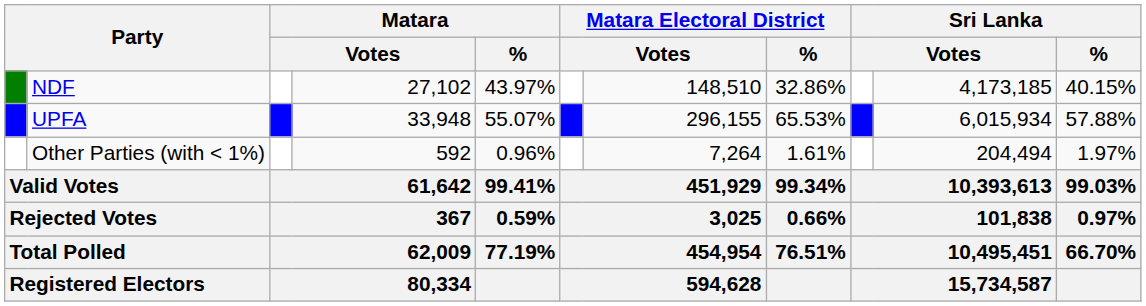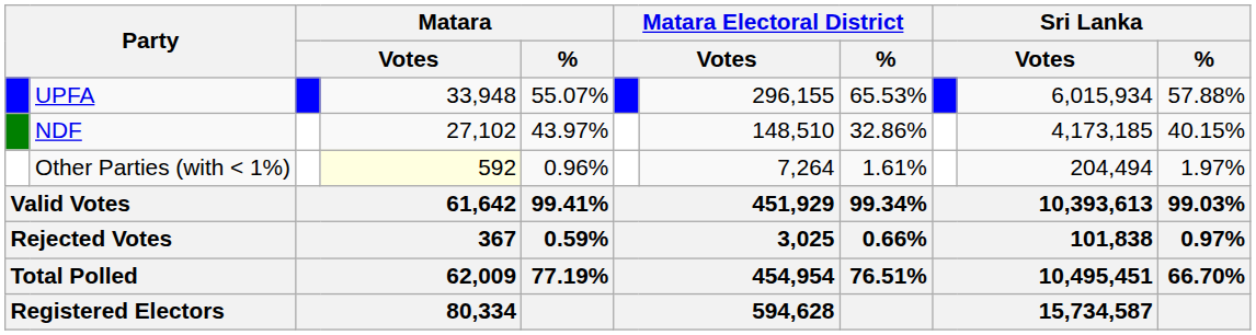 <table class="wikitable">
 <tr>
 <th colspan="2" width="144px"rowspan="2">Party</th>
 <th colspan="3" width="216px">Matara</th>
 <th colspan="3" width="216px"><a href='#'>Matara Electoral District</a></th>
 <th colspan="3" width="216px">Sri Lanka</th>
 </tr>
 <tr>
 <th colspan="2" width="144px">Votes</th>
 <th>%</th>
 <th colspan="2" width="144px">Votes</th>
 <th>%</th>
 <th colspan="2" width="144px">Votes</th>
 <th>%</th>
 </tr>
 <tr>
+<td style="background-color:blue;" width="10px"></td>
+<td style="text-align:left;"><a href='#'>UPFA</a></td>
+<td style="background-color:blue;" width="10px"></td>
+<td style="text-align:right;">33,948</td>
+<td style="text-align:right;">55.07%</td>
+<td style="background-color:blue;" width="10px"></td>
+<td style="text-align:right;">296,155</td>
+<td style="text-align:right;">65.53%</td>
+<td style="background-color:blue;" width="10px"></td>
+<td style="text-align:right;">6,015,934</td>
+<td style="text-align:right;">57.88%</td>
+</tr>
+<tr>
 <td style="background-color:green;" width="10px"></td>
 <td style="text-align:left;"><a href='#'>NDF</a></td>
 <td style="background-color:white;" width="10px"></td>
 <td style="text-align:right;">27,102</td>
 <td style="text-align:right;">43.97%</td>
 <td style="background-color:white;" width="10px"></td>
 <td style="text-align:right;">148,510</td>
 <td style="text-align:right;">32.86%</td>
 <td style="background-color:white;" width="10px"></td>
 <td style="text-align:right;">4,173,185</td>
 <td style="text-align:right;">40.15%</td>
 </tr>
 <tr>
-<td style="background-color:blue;" width="10px"></td>
-<td style="text-align:left;"><a href='#'>UPFA</a></td>
-<td style="background-color:blue;" width="10px"></td>
-<td style="text-align:right;">33,948</td>
-<td style="text-align:right;">55.07%</td>
-<td style="background-color:blue;" width="10px"></td>
-<td style="text-align:right;">296,155</td>
-<td style="text-align:right;">65.53%</td>
-<td style="background-color:blue;" width="10px"></td>
-<td style="text-align:right;">6,015,934</td>
-<td style="text-align:right;">57.88%</td>
-</tr>
-<tr>
 <td style="background-color:white;" width="10px"></td>
 <td style="text-align:left;">Other Parties (with < 1%)</td>
 <td style="background-color:white;" width="10px"></td>
-<td style="text-align:right;">592</td>
+<td style="background: lightyellow; text-align:right;">592</td>
 <td style="text-align:right;">0.96%</td>
 <td style="background-color:white;" width="10px"></td>
 <td style="text-align:right;">7,264</td>
 <td style="text-align:right;">1.61%</td>
 <td style="background-color:white;" width="10px"></td>
 <td style="text-align:right;">204,494</td>
 <td style="text-align:right;">1.97%</td>
 </tr>
 <tr>
 <th colspan="2" width="144px"style="text-align:left;">Valid Votes</th>
 <th style="text-align:right;"colspan="2" width="144px">61,642</th>
 <th style="text-align:right;">99.41%</th>
 <th style="text-align:right;"colspan="2" width="144px">451,929</th>
 <th style="text-align:right;">99.34%</th>
 <th style="text-align:right;"colspan="2" width="144px">10,393,613</th>
 <th style="text-align:right;">99.03%</th>
 </tr>
 <tr>
 <th colspan="2" width="144px"style="text-align:left;">Rejected Votes</th>
 <th style="text-align:right;"colspan="2" width="144px">367</th>
 <th style="text-align:right;">0.59%</th>
 <th style="text-align:right;"colspan="2" width="144px">3,025</th>
 <th style="text-align:right;">0.66%</th>
 <th style="text-align:right;"colspan="2" width="144px">101,838</th>
 <th style="text-align:right;">0.97%</th>
 </tr>
 <tr>
 <th colspan="2" width="144px"style="text-align:left;">Total Polled</th>
 <th style="text-align:right;"colspan="2" width="144px">62,009</th>
 <th style="text-align:right;">77.19%</th>
 <th style="text-align:right;"colspan="2" width="144px">454,954</th>
 <th style="text-align:right;">76.51%</th>
 <th style="text-align:right;"colspan="2" width="144px">10,495,451</th>
 <th style="text-align:right;">66.70%</th>
 </tr>
 <tr>
 <th colspan="2" width="144px"style="text-align:left;">Registered Electors</th>
 <th style="text-align:right;"colspan="2" width="144px">80,334</th>
 <th></th>
 <th style="text-align:right;"colspan="2" width="144px">594,628</th>
 <th></th>
 <th style="text-align:right;"colspan="2" width="144px">15,734,587</th>
 <th></th>
 </tr>
 </table>
